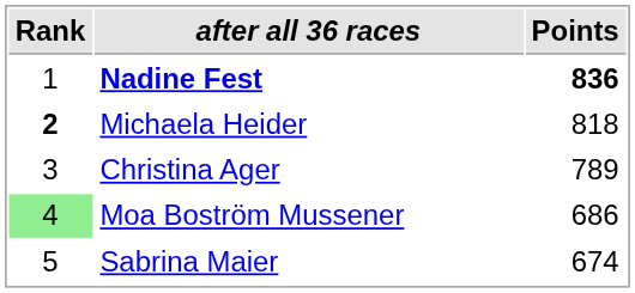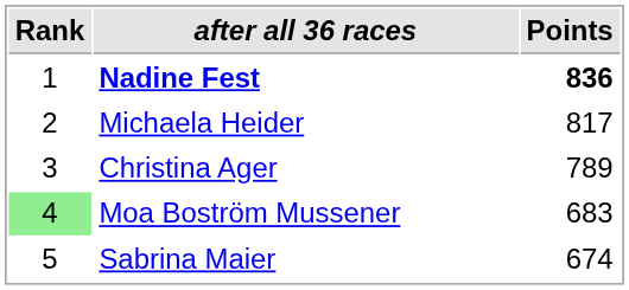 <table cellspacing="1" cellpadding="3" style="border:1px solid #aaa; font-size:86%;">
 <tr style="background:#e4e4e4;">
 <th style="border-bottom:1px solid #aaa; width:10px;">Rank</th>
 <th style="border-bottom:1px solid #aaa; width:200px; white-space:nowrap;"><em>after all 36 races</em></th>
 <th style="border-bottom:1px solid #aaa; width:20px;">Points</th>
 </tr>
 <tr>
 <td style="text-align:center;">1</td>
 <td> <strong><a href='#'>Nadine Fest</a></strong></td>
 <td align="right"><strong>836</strong></td>
 </tr>
 <tr>
-<td style="text-align:center;"><strong>2</strong></td>
+<td style="text-align:center;">2</td>
 <td> <a href='#'>Michaela Heider</a></td>
-<td align="right">818</td>
+<td align="right">817</td>
 </tr>
 <tr>
 <td style="text-align:center;">3</td>
 <td> <a href='#'>Christina Ager</a></td>
 <td align="right">789</td>
 </tr>
 <tr>
 <td style="background: lightgreen; text-align:center;">4</td>
 <td> <a href='#'>Moa Boström Mussener</a></td>
-<td align="right">686</td>
+<td align="right">683</td>
 </tr>
 <tr>
 <td style="text-align:center;">5</td>
 <td> <a href='#'>Sabrina Maier</a></td>
 <td align="right">674</td>
 </tr>
 </table>
